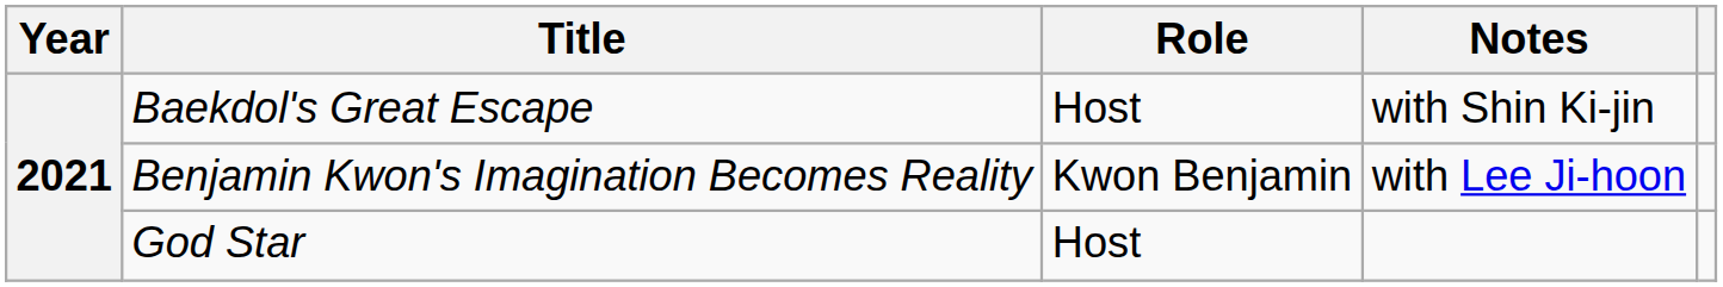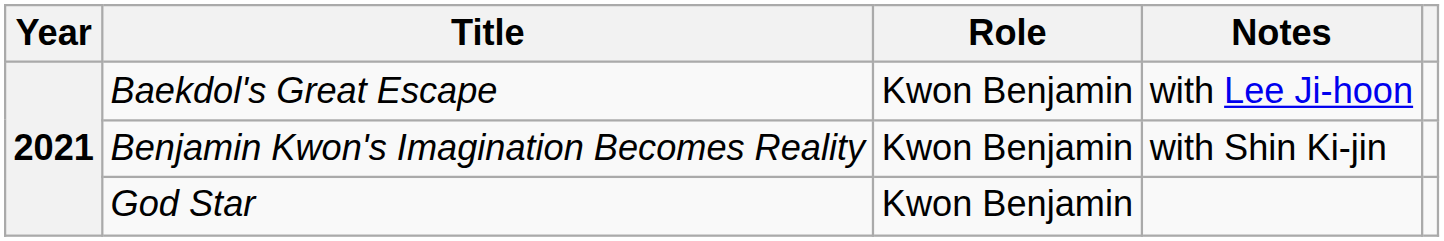 <table class="wikitable plainrowheaders">
 <tr>
 <th scope="col">Year</th>
 <th scope="col">Title</th>
 <th scope="col">Role</th>
 <th scope="col">Notes</th>
 <th scope="col" class="unsortable"></th>
 </tr>
 <tr>
 <th scope="row" rowspan=3>2021</th>
 <td><em>Baekdol's Great Escape</em></td>
-<td>Host</td>
-<td>with Shin Ki-jin</td>
+<td>Kwon Benjamin</td>
+<td>with <a href='#'>Lee Ji-hoon</a></td>
 <td></td>
 </tr>
 <tr>
 <td><em>Benjamin Kwon's Imagination Becomes Reality</em></td>
 <td>Kwon Benjamin</td>
-<td>with <a href='#'>Lee Ji-hoon</a></td>
+<td>with Shin Ki-jin</td>
 <td></td>
 </tr>
 <tr>
 <td><em>God Star</em></td>
-<td>Host</td>
+<td>Kwon Benjamin</td>
 <td></td>
 <td></td>
 </tr>
 </table>
